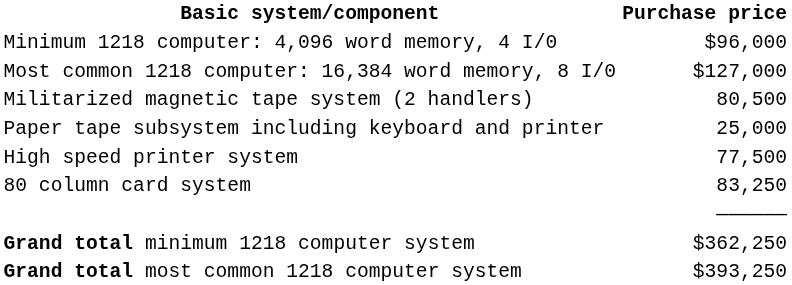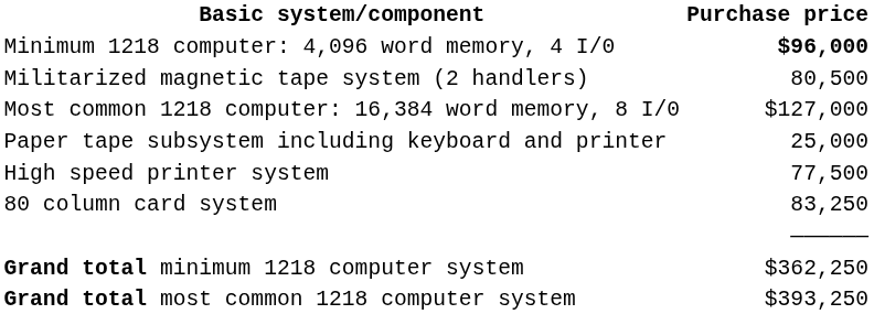 <table>
 <tr>
 <th>Basic system/component</th>
 <th>Purchase price</th>
 </tr>
 <tr>
 <td>Minimum 1218 computer: 4,096 word memory, 4 I/0</td>
-<td align="right">$96,000</td>
+<td align="right"><strong>$96,000</strong></td>
+</tr>
+<tr>
+<td>Militarized magnetic tape system (2 handlers)</td>
+<td align="right">80,500</td>
 </tr>
 <tr>
 <td>Most common 1218 computer: 16,384 word memory, 8 I/0</td>
 <td align="right">$127,000</td>
-</tr>
-<tr>
-<td>Militarized magnetic tape system (2 handlers)</td>
-<td align="right">80,500</td>
 </tr>
 <tr>
 <td>Paper tape subsystem including keyboard and printer</td>
 <td align="right">25,000</td>
 </tr>
 <tr>
 <td>High speed printer system</td>
 <td align="right">77,500</td>
 </tr>
 <tr>
 <td>80 column card system</td>
 <td align="right">83,250</td>
 </tr>
 <tr>
 <td></td>
 <td align="right">——————</td>
 </tr>
 <tr>
 <td><strong>Grand total</strong> minimum 1218 computer system</td>
 <td align="right">$362,250</td>
 </tr>
 <tr>
 <td><strong>Grand total</strong> most common 1218 computer system</td>
 <td align="right">$393,250</td>
 </tr>
 </table>
